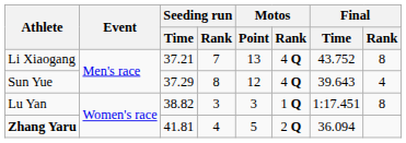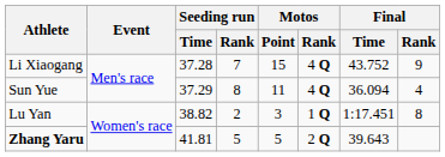 <table class=wikitable style=font-size:90%;text-align:center>
 <tr>
 <th rowspan="2">Athlete</th>
 <th rowspan="2">Event</th>
 <th colspan=2>Seeding run</th>
 <th colspan=2>Motos</th>
 <th colspan=2>Final</th>
 </tr>
 <tr>
 <th>Time</th>
 <th>Rank</th>
 <th>Point</th>
 <th>Rank</th>
 <th>Time</th>
 <th>Rank</th>
 </tr>
 <tr>
 <td align=left>Li Xiaogang</td>
 <td align=left rowspan=2><a href='#'>Men's race</a></td>
-<td>37.21</td>
+<td>37.28</td>
 <td>7</td>
-<td>13</td>
+<td>15</td>
 <td>4 <strong>Q</strong></td>
 <td>43.752</td>
-<td>8</td>
+<td>9</td>
 </tr>
 <tr>
 <td align=left>Sun Yue</td>
 <td>37.29</td>
 <td>8</td>
-<td>12</td>
+<td>11</td>
 <td>4 <strong>Q</strong></td>
-<td>39.643</td>
+<td>36.094</td>
 <td>4</td>
 </tr>
 <tr>
 <td align=left>Lu Yan</td>
 <td align=left rowspan=2><a href='#'>Women's race</a></td>
 <td>38.82</td>
-<td>3</td>
+<td>2</td>
 <td>3</td>
 <td>1 <strong>Q</strong></td>
 <td>1:17.451</td>
 <td>8</td>
 </tr>
 <tr>
 <td align=left><strong>Zhang Yaru</strong></td>
 <td>41.81</td>
-<td>4</td>
+<td>5</td>
 <td>5</td>
 <td>2 <strong>Q</strong></td>
-<td>36.094</td>
+<td>39.643</td>
 <td></td>
 </tr>
 </table>
